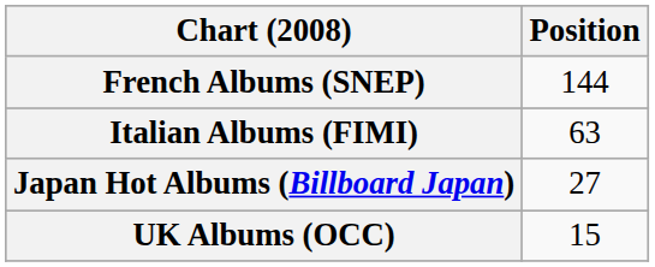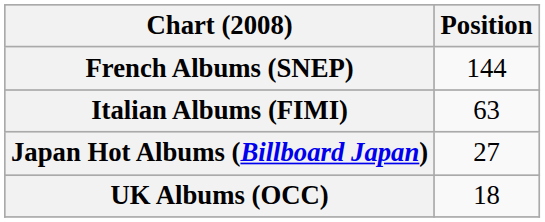 <table class="wikitable sortable plainrowheaders" style="text-align:center">
 <tr>
 <th>Chart (2008)</th>
 <th>Position</th>
 </tr>
 <tr>
 <th scope="row">French Albums (SNEP)</th>
 <td>144</td>
 </tr>
 <tr>
 <th scope="row">Italian Albums (FIMI)</th>
 <td>63</td>
 </tr>
 <tr>
 <th scope="row">Japan Hot Albums (<em><a href='#'>Billboard Japan</a></em>)</th>
 <td style="text-align:center;">27</td>
 </tr>
 <tr>
 <th scope="row">UK Albums (OCC)</th>
-<td>15</td>
+<td>18</td>
 </tr>
 </table>
